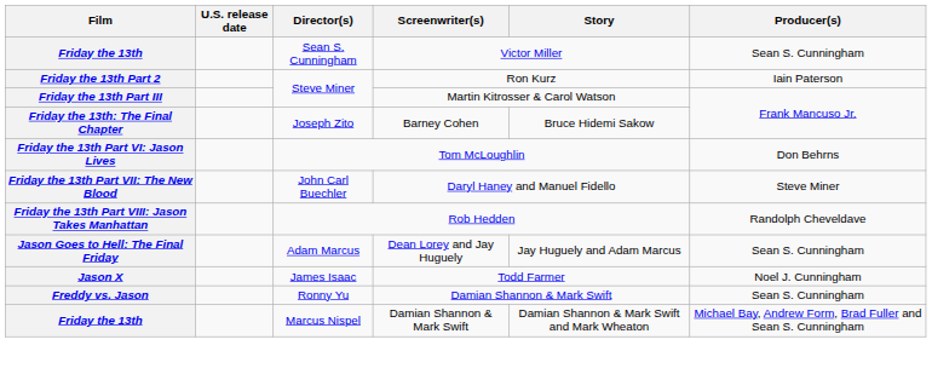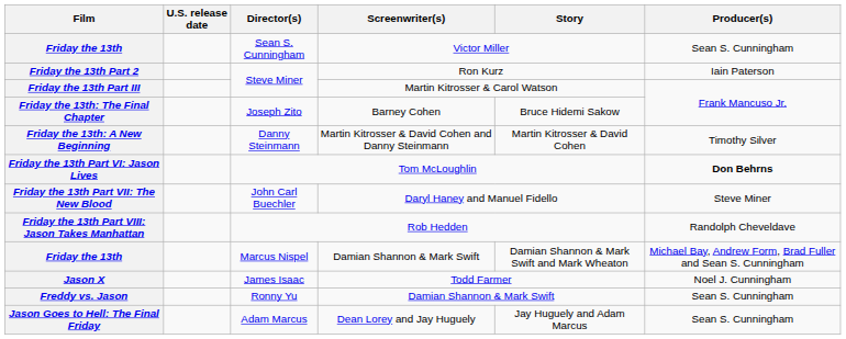 <table class="wikitable plainrowheaders" style="text-align:center;">
 <tr>
 <th>Film</th>
 <th>U.S. release date</th>
 <th>Director(s)</th>
 <th>Screenwriter(s)</th>
 <th>Story</th>
 <th>Producer(s)</th>
 </tr>
 <tr>
 <th scope="row"><em><a href='#'>Friday the 13th</a></em></th>
 <td style="text-align:left"></td>
 <td><a href='#'>Sean S. Cunningham</a></td>
 <td colspan="2"><a href='#'>Victor Miller</a></td>
 <td>Sean S. Cunningham</td>
 </tr>
 <tr>
 <th scope="row"><em><a href='#'>Friday the 13th Part 2</a></em></th>
 <td style="text-align:left"></td>
 <td rowspan="2"><a href='#'>Steve Miner</a></td>
 <td colspan="2">Ron Kurz</td>
 <td>Iain Paterson</td>
 </tr>
 <tr>
 <th scope="row"><em><a href='#'>Friday the 13th Part III</a></em></th>
 <td style="text-align:left"></td>
 <td colspan="2">Martin Kitrosser & Carol Watson</td>
 <td rowspan="2"><a href='#'>Frank Mancuso Jr.</a></td>
 </tr>
 <tr>
 <th scope="row"><em><a href='#'>Friday the 13th: The Final Chapter</a></em></th>
 <td style="text-align:left"></td>
 <td><a href='#'>Joseph Zito</a></td>
 <td>Barney Cohen</td>
 <td>Bruce Hidemi Sakow</td>
 </tr>
 <tr>
+<th scope="row"><em><a href='#'>Friday the 13th: A New Beginning</a></em></th>
+<td style="text-align:left"></td>
+<td><a href='#'>Danny Steinmann</a></td>
+<td>Martin Kitrosser & David Cohen and Danny Steinmann</td>
+<td>Martin Kitrosser & David Cohen</td>
+<td>Timothy Silver</td>
+</tr>
+<tr>
 <th scope="row"><em><a href='#'>Friday the 13th Part VI: Jason Lives</a></em></th>
 <td style="text-align:left"></td>
 <td colspan="3"><a href='#'>Tom McLoughlin</a></td>
-<td>Don Behrns</td>
+<td><strong>Don Behrns</strong></td>
 </tr>
 <tr>
 <th scope="row"><em><a href='#'>Friday the 13th Part VII: The New Blood</a></em></th>
 <td style="text-align:left"></td>
 <td><a href='#'>John Carl Buechler</a></td>
 <td colspan="2"><a href='#'>Daryl Haney</a> and Manuel Fidello</td>
 <td>Steve Miner</td>
 </tr>
 <tr>
 <th scope="row"><em><a href='#'>Friday the 13th Part VIII: Jason Takes Manhattan</a></em></th>
 <td style="text-align:left"></td>
 <td colspan="3"><a href='#'>Rob Hedden</a></td>
 <td>Randolph Cheveldave</td>
 </tr>
 <tr>
-<th scope="row"><em><a href='#'>Jason Goes to Hell: The Final Friday</a></em></th>
+<th scope="row"><em><a href='#'>Friday the 13th</a></em></th>
 <td style="text-align:left"></td>
-<td><a href='#'>Adam Marcus</a></td>
-<td><a href='#'>Dean Lorey</a> and Jay Huguely</td>
-<td>Jay Huguely and Adam Marcus</td>
-<td>Sean S. Cunningham</td>
+<td><a href='#'>Marcus Nispel</a></td>
+<td>Damian Shannon & Mark Swift</td>
+<td>Damian Shannon & Mark Swift and Mark Wheaton</td>
+<td><a href='#'>Michael Bay</a>, <a href='#'>Andrew Form</a>, <a href='#'>Brad Fuller</a> and Sean S. Cunningham</td>
 </tr>
 <tr>
 <th scope="row"><em><a href='#'>Jason X</a></em></th>
 <td style="text-align:left"></td>
 <td><a href='#'>James Isaac</a></td>
 <td colspan="2"><a href='#'>Todd Farmer</a></td>
 <td>Noel J. Cunningham</td>
 </tr>
 <tr>
 <th scope="row"><em><a href='#'>Freddy vs. Jason</a></em></th>
 <td style="text-align:left"></td>
 <td><a href='#'>Ronny Yu</a></td>
 <td colspan="2"><a href='#'>Damian Shannon & Mark Swift</a></td>
 <td>Sean S. Cunningham</td>
 </tr>
 <tr>
-<th scope="row"><em><a href='#'>Friday the 13th</a></em></th>
+<th scope="row"><em><a href='#'>Jason Goes to Hell: The Final Friday</a></em></th>
 <td style="text-align:left"></td>
-<td><a href='#'>Marcus Nispel</a></td>
-<td>Damian Shannon & Mark Swift</td>
-<td>Damian Shannon & Mark Swift and Mark Wheaton</td>
-<td><a href='#'>Michael Bay</a>, <a href='#'>Andrew Form</a>, <a href='#'>Brad Fuller</a> and Sean S. Cunningham</td>
+<td><a href='#'>Adam Marcus</a></td>
+<td><a href='#'>Dean Lorey</a> and Jay Huguely</td>
+<td>Jay Huguely and Adam Marcus</td>
+<td>Sean S. Cunningham</td>
 </tr>
 </table>
